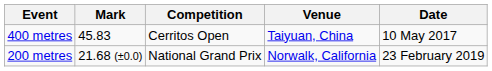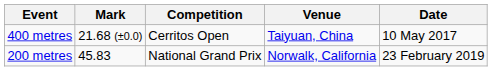 <table class="wikitable">
 <tr>
 <th>Event</th>
 <th>Mark</th>
 <th>Competition</th>
 <th>Venue</th>
 <th>Date</th>
 </tr>
 <tr>
 <td><a href='#'>400 metres</a></td>
-<td>45.83</td>
+<td>21.68 <small>(±0.0)</small></td>
 <td>Cerritos Open</td>
 <td><a href='#'>Taiyuan, China</a></td>
 <td>10 May 2017</td>
 </tr>
 <tr>
 <td><a href='#'>200 metres</a></td>
-<td>21.68 <small>(±0.0)</small></td>
+<td>45.83</td>
 <td>National Grand Prix</td>
 <td><a href='#'>Norwalk, California</a></td>
 <td>23 February 2019</td>
 </tr>
 </table>
